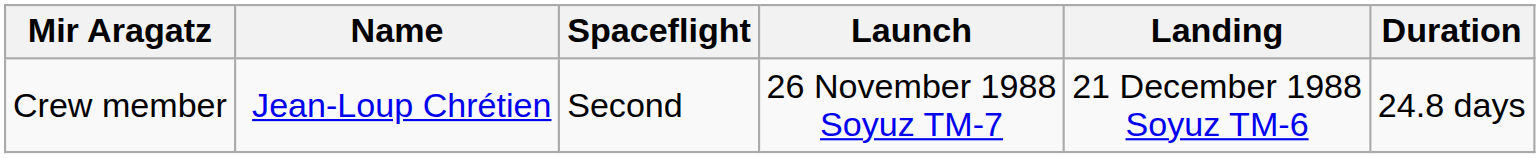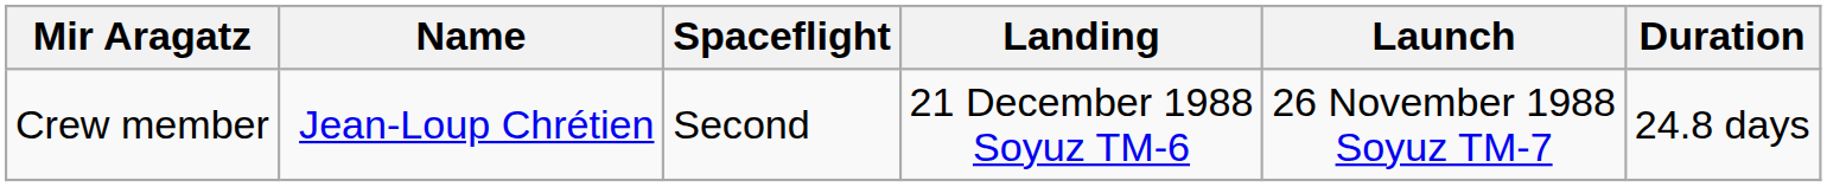 <table class="wikitable">
 <tr>
 <th>Mir Aragatz</th>
 <th>Name</th>
 <th>Spaceflight</th>
+<th>Landing</th>
 <th>Launch</th>
-<th>Landing</th>
 <th>Duration</th>
 </tr>
 <tr>
 <td>Crew member</td>
 <td> <a href='#'>Jean-Loup Chrétien</a></td>
 <td>Second</td>
+<td style="text-align:center;">21 December 1988 <br> <a href='#'>Soyuz TM-6</a></td>
 <td style="text-align:center;">26 November 1988 <br> <a href='#'>Soyuz TM-7</a></td>
-<td style="text-align:center;">21 December 1988 <br> <a href='#'>Soyuz TM-6</a></td>
 <td>24.8 days</td>
 </tr>
 </table>
